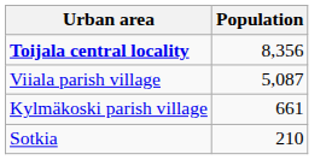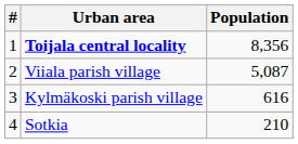 <table class="wikitable sortable">
 <tr>
+<th>#</th>
 <th>Urban area</th>
 <th>Population</th>
 </tr>
 <tr>
+<td align="center">1</td>
 <td><strong><a href='#'>Toijala central locality</a></strong></td>
 <td align="right">8,356</td>
 </tr>
 <tr>
+<td align="center">2</td>
 <td><a href='#'>Viiala parish village</a></td>
 <td align="right">5,087</td>
 </tr>
 <tr>
+<td align="center">3</td>
 <td><a href='#'>Kylmäkoski parish village</a></td>
-<td align="right">661</td>
+<td align="right">616</td>
 </tr>
 <tr>
+<td align="center">4</td>
 <td><a href='#'>Sotkia</a></td>
 <td align="right">210</td>
 </tr>
 </table>
